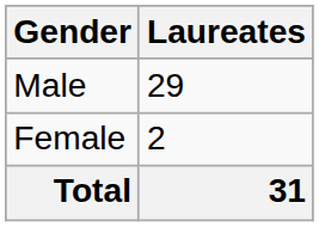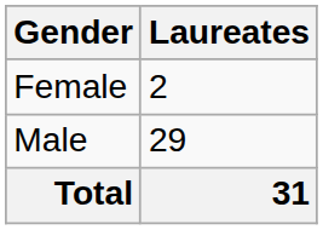 <table class="wikitable sortable sticky-header col2right">
 <tr>
 <th>Gender</th>
 <th>Laureates</th>
 </tr>
 <tr>
+<td>Female</td>
+<td>2</td>
+</tr>
+<tr>
 <td>Male</td>
 <td>29</td>
-</tr>
-<tr>
-<td>Female</td>
-<td>2</td>
 </tr>
 <tr class="sortbottom">
 <th style="text-align:right;">Total</th>
 <th style="text-align:right;">31</th>
 </tr>
 </table>
